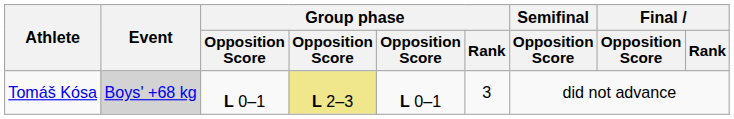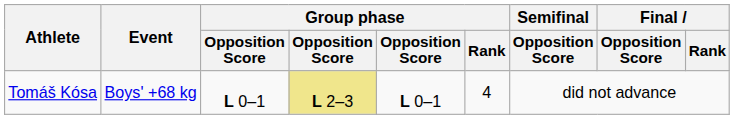 <table class="wikitable" style="font-size:90%">
 <tr>
 <th rowspan="2">Athlete</th>
 <th rowspan="2">Event</th>
 <th colspan="4">Group phase</th>
 <th>Semifinal</th>
 <th colspan=2>Final / </th>
 </tr>
 <tr style="font-size:95%">
 <th>Opposition <br> Score</th>
 <th>Opposition <br> Score</th>
 <th>Opposition <br> Score</th>
 <th>Rank</th>
 <th>Opposition <br> Score</th>
 <th>Opposition <br> Score</th>
 <th>Rank</th>
 </tr>
 <tr align=center>
 <td align=left><a href='#'>Tomáš Kósa</a></td>
-<td align=left style="background: lightgrey;"><a href='#'>Boys' +68 kg</a></td>
+<td align=left><a href='#'>Boys' +68 kg</a></td>
 <td align=center><br> <strong>L</strong> 0–1</td>
 <td align=center style="background: khaki;"><br> <strong>L</strong> 2–3</td>
 <td align=center><br> <strong>L</strong> 0–1</td>
-<td>3</td>
+<td>4</td>
 <td colspan="3">did not advance</td>
 </tr>
 </table>
